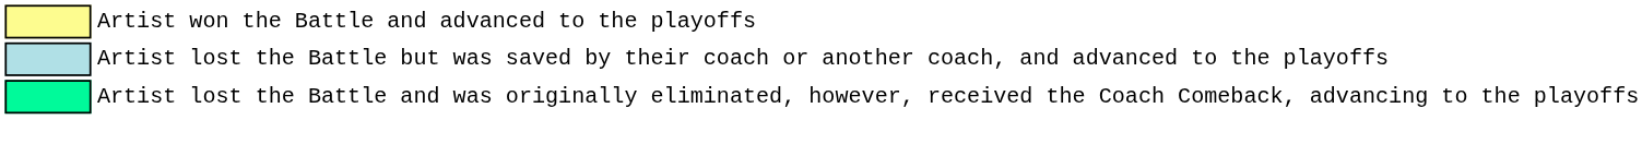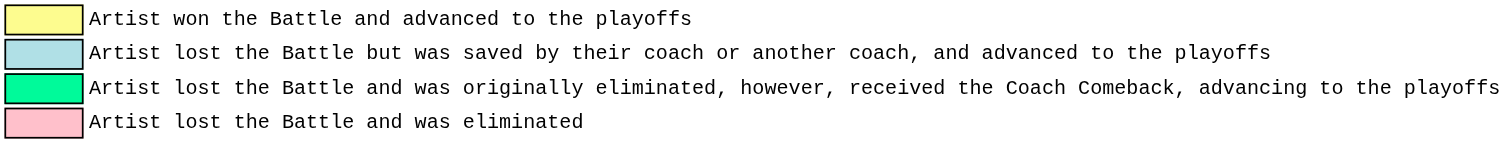 <table class="toccolours" style="font-size: 90%; white-space: nowrap;">
 <tr>
 <td style="background:#fdfc8f; border:1px solid black;">      </td>
 <td>Artist won the Battle and advanced to the playoffs</td>
 </tr>
 <tr>
 <td style="background:#b0e0e6; border:1px solid black;">      </td>
 <td>Artist lost the Battle but was saved by their coach or another coach, and advanced to the playoffs</td>
 </tr>
 <tr>
 <td style="background:#00fa9a; border:1px solid black;">     </td>
 <td>Artist lost the Battle and was originally eliminated, however, received the Coach Comeback, advancing to the playoffs</td>
 </tr>
+<tr>
+<td style="background:pink; border:1px solid black;">      </td>
+<td>Artist lost the Battle and was eliminated</td>
+</tr>
 </table>
